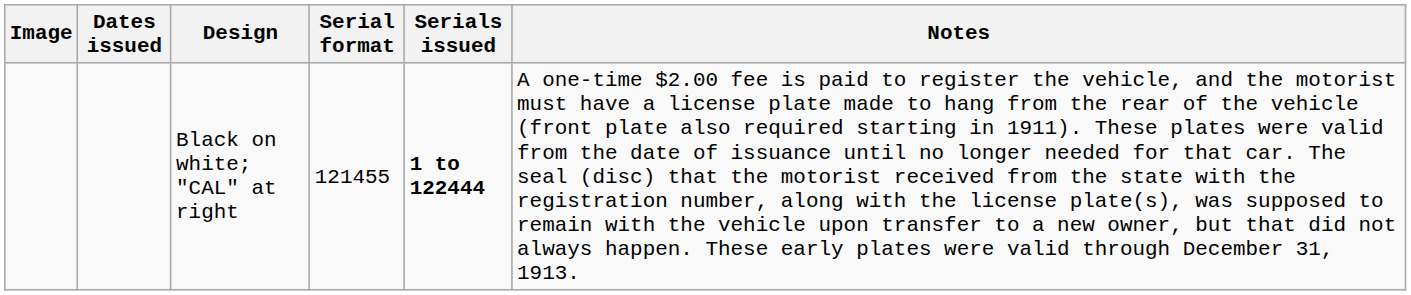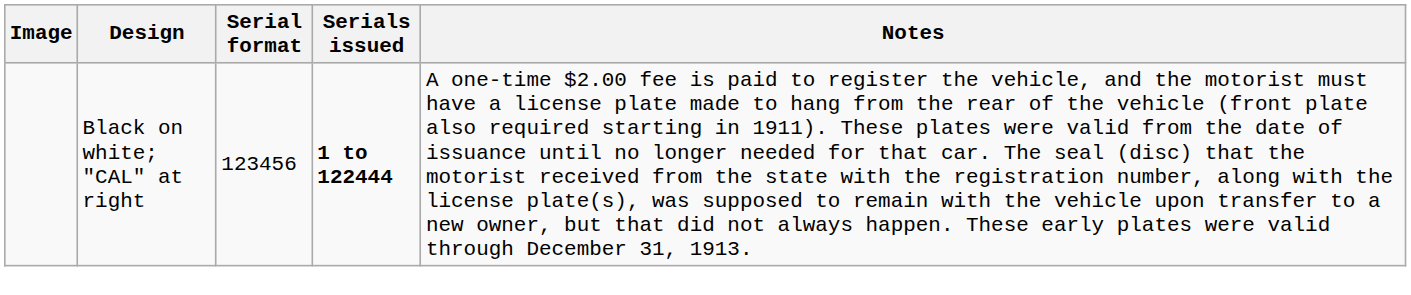 <table class="wikitable">
 <tr>
 <th>Image</th>
-<th>Dates issued</th>
 <th style="width:80px;">Design</th>
 <th>Serial format</th>
 <th>Serials issued</th>
 <th>Notes</th>
 </tr>
 <tr>
 <td></td>
-<td></td>
 <td>Black on white; "CAL" at right</td>
-<td>121455</td>
+<td>123456</td>
 <td><strong>1 to 122444</strong></td>
 <td>A one-time $2.00 fee is paid to register the vehicle, and the motorist must have a license plate made to hang from the rear of the vehicle (front plate also required starting in 1911). These plates were valid from the date of issuance until no longer needed for that car.  The seal (disc) that the motorist received from the state with the registration number, along with the license plate(s), was supposed to remain with the vehicle upon transfer to a new owner, but that did not always happen.  These early plates were valid through December 31, 1913.</td>
 </tr>
 </table>
